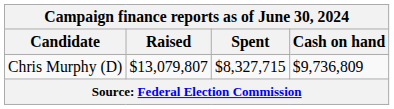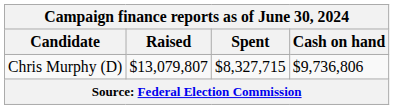 <table class="wikitable sortable">
 <tr>
 <th colspan=4>Campaign finance reports as of June 30, 2024</th>
 </tr>
 <tr style="text-align:center;">
 <th>Candidate</th>
 <th>Raised</th>
 <th>Spent</th>
 <th>Cash on hand</th>
 </tr>
 <tr>
 <td>Chris Murphy (D)</td>
 <td>$13,079,807</td>
 <td>$8,327,715</td>
-<td>$9,736,809</td>
+<td>$9,736,806</td>
 </tr>
 <tr>
 <th colspan="4"><small>Source: <a href='#'>Federal Election Commission</a></small></th>
 </tr>
 </table>
